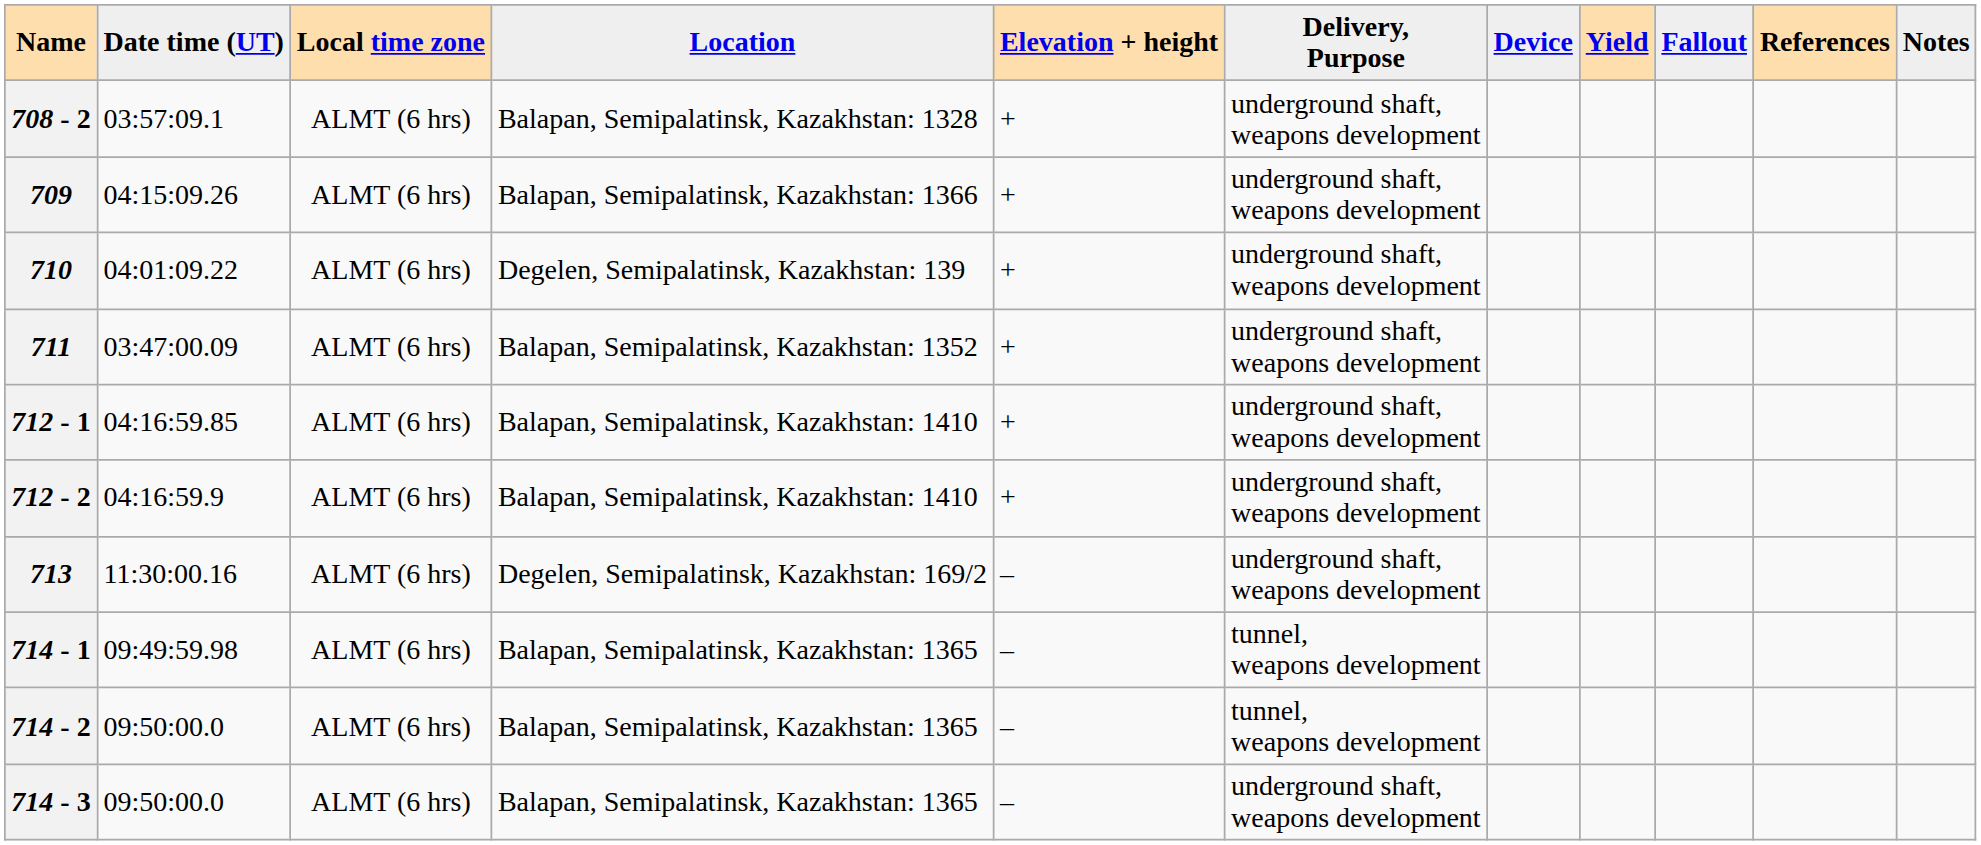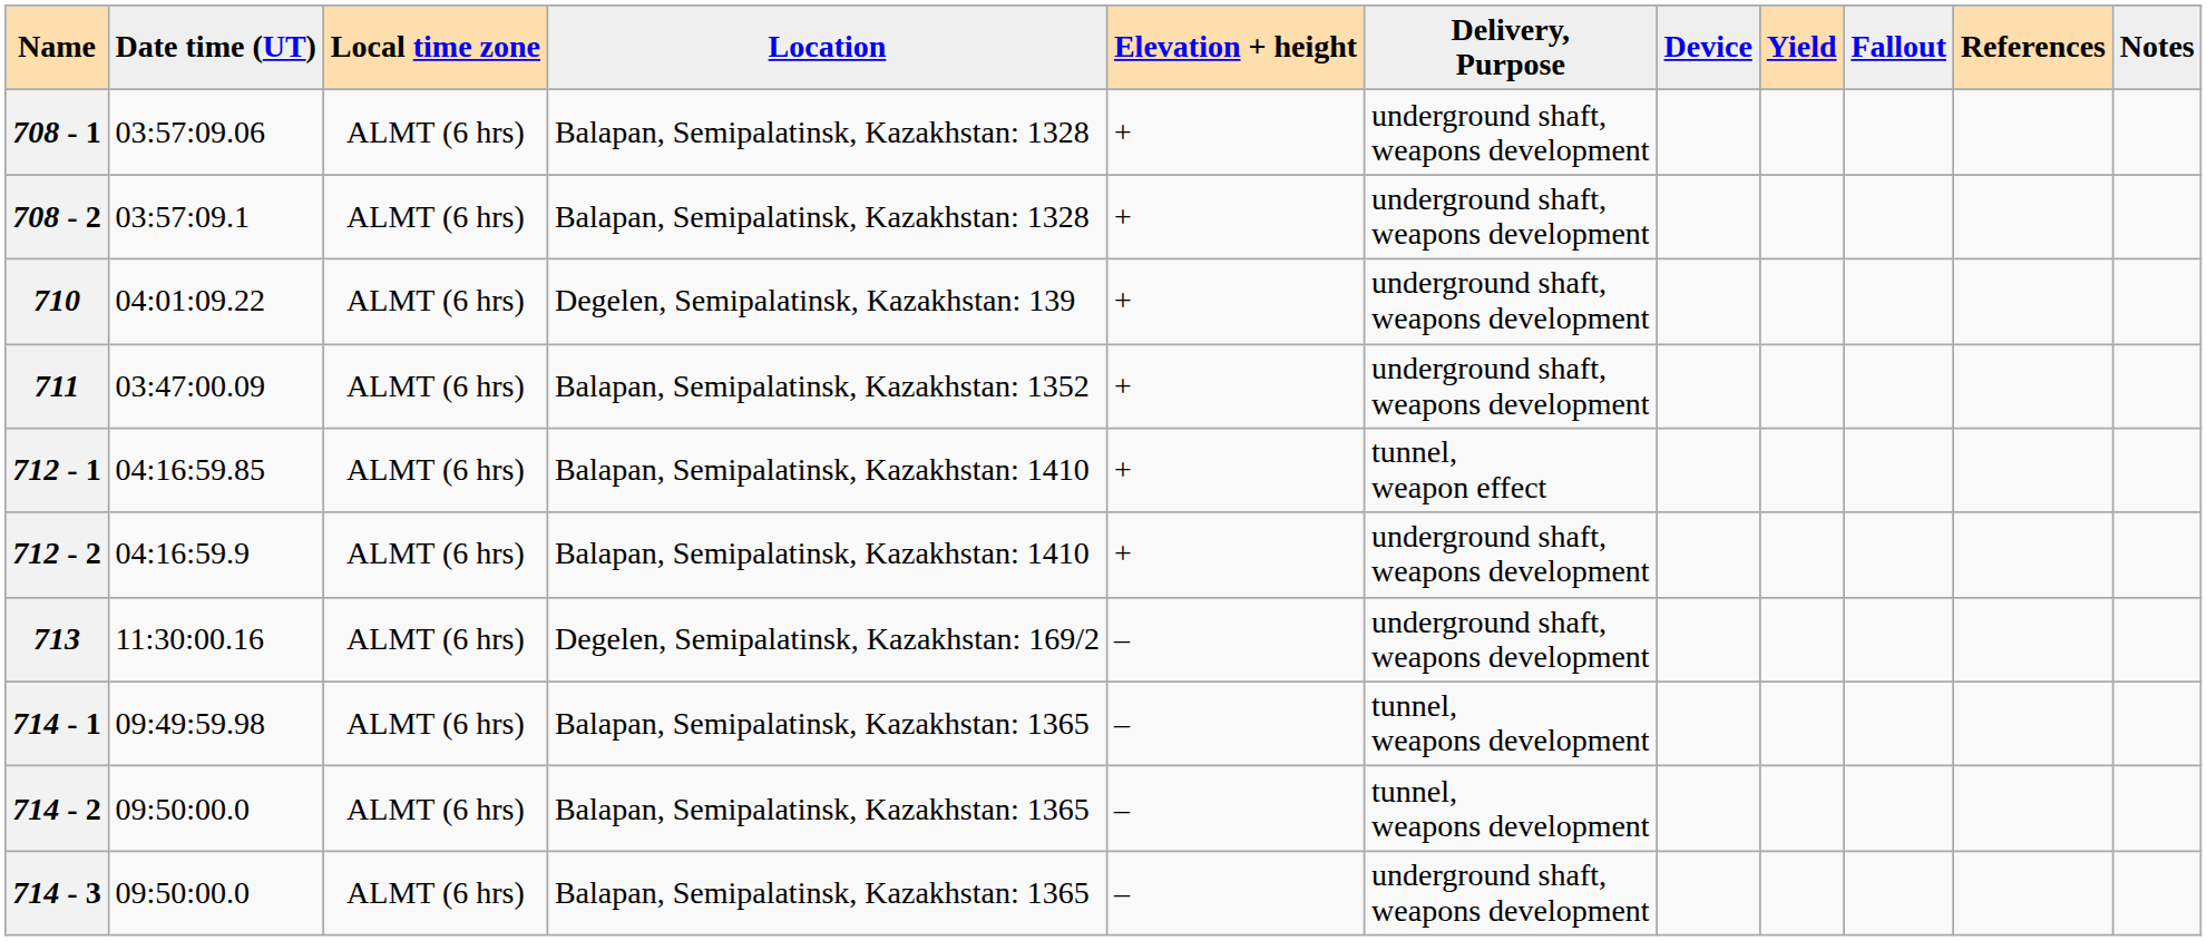 <table class="wikitable sortable">
 <tr>
 <th style="background:#ffdead;">Name </th>
 <th style="background:#efefef;">Date time (<a href='#'>UT</a>)</th>
 <th style="background:#ffdead;">Local <a href='#'>time zone</a></th>
 <th style="background:#efefef;"><a href='#'>Location</a></th>
 <th style="background:#ffdead;"><a href='#'>Elevation</a> + height </th>
 <th style="background:#efefef;">Delivery, <br>Purpose </th>
 <th style="background:#efefef;"><a href='#'>Device</a></th>
 <th style="background:#ffdead;"><a href='#'>Yield</a></th>
 <th style="background:#efefef;" class="unsortable"><a href='#'>Fallout</a></th>
 <th style="background:#ffdead;" class="unsortable">References</th>
 <th style="background:#efefef;" class="unsortable">Notes</th>
 </tr>
 <tr>
-<th><em>708</em> - 2</th>
-<td> 03:57:09.1</td>
+<th><em>708</em> - 1</th>
+<td> 03:57:09.06</td>
 <td style="text-align:center;">ALMT (6 hrs)<br></td>
 <td>Balapan, Semipalatinsk, Kazakhstan: 1328 </td>
 <td> +</td>
 <td>underground shaft,<br>weapons development</td>
 <td></td>
 <td style="text-align:center;"></td>
 <td></td>
 <td></td>
 <td></td>
 </tr>
 <tr>
-<th><em>709</em></th>
-<td> 04:15:09.26</td>
+<th><em>708</em> - 2</th>
+<td> 03:57:09.1</td>
 <td style="text-align:center;">ALMT (6 hrs)<br></td>
-<td>Balapan, Semipalatinsk, Kazakhstan: 1366 </td>
+<td>Balapan, Semipalatinsk, Kazakhstan: 1328 </td>
 <td> +</td>
 <td>underground shaft,<br>weapons development</td>
 <td></td>
 <td style="text-align:center;"></td>
 <td></td>
 <td></td>
 <td></td>
 </tr>
 <tr>
 <th><em>710</em></th>
 <td> 04:01:09.22</td>
 <td style="text-align:center;">ALMT (6 hrs)<br></td>
 <td>Degelen, Semipalatinsk, Kazakhstan: 139 </td>
 <td> +</td>
 <td>underground shaft,<br>weapons development</td>
 <td></td>
 <td style="text-align:center;"></td>
 <td></td>
 <td></td>
 <td></td>
 </tr>
 <tr>
 <th><em>711</em></th>
 <td> 03:47:00.09</td>
 <td style="text-align:center;">ALMT (6 hrs)<br></td>
 <td>Balapan, Semipalatinsk, Kazakhstan: 1352 </td>
 <td> +</td>
 <td>underground shaft,<br>weapons development</td>
 <td></td>
 <td style="text-align:center;"></td>
 <td></td>
 <td></td>
 <td></td>
 </tr>
 <tr>
 <th><em>712</em> - 1</th>
 <td> 04:16:59.85</td>
 <td style="text-align:center;">ALMT (6 hrs)<br></td>
 <td>Balapan, Semipalatinsk, Kazakhstan: 1410 </td>
 <td> +</td>
-<td>underground shaft,<br>weapons development</td>
+<td>tunnel,<br>weapon effect</td>
 <td></td>
 <td style="text-align:center;"></td>
 <td></td>
 <td></td>
 <td></td>
 </tr>
 <tr>
 <th><em>712</em> - 2</th>
 <td> 04:16:59.9</td>
 <td style="text-align:center;">ALMT (6 hrs)<br></td>
 <td>Balapan, Semipalatinsk, Kazakhstan: 1410 </td>
 <td> +</td>
 <td>underground shaft,<br>weapons development</td>
 <td></td>
 <td style="text-align:center;"></td>
 <td></td>
 <td></td>
 <td></td>
 </tr>
 <tr>
 <th><em>713</em></th>
 <td> 11:30:00.16</td>
 <td style="text-align:center;">ALMT (6 hrs)<br></td>
 <td>Degelen, Semipalatinsk, Kazakhstan: 169/2 </td>
 <td> – </td>
 <td>underground shaft,<br>weapons development</td>
 <td></td>
 <td style="text-align:center;"></td>
 <td></td>
 <td></td>
 <td></td>
 </tr>
 <tr>
 <th><em>714</em> - 1</th>
 <td> 09:49:59.98</td>
 <td style="text-align:center;">ALMT (6 hrs)<br></td>
 <td>Balapan, Semipalatinsk, Kazakhstan: 1365 </td>
 <td> – </td>
 <td>tunnel,<br>weapons development</td>
 <td></td>
 <td style="text-align:center;"></td>
 <td></td>
 <td></td>
 <td></td>
 </tr>
 <tr>
 <th><em>714</em> - 2</th>
 <td> 09:50:00.0</td>
 <td style="text-align:center;">ALMT (6 hrs)<br></td>
 <td>Balapan, Semipalatinsk, Kazakhstan: 1365 </td>
 <td> – </td>
 <td>tunnel,<br>weapons development</td>
 <td></td>
 <td style="text-align:center;"></td>
 <td></td>
 <td></td>
 <td></td>
 </tr>
 <tr>
 <th><em>714</em> - 3</th>
 <td> 09:50:00.0</td>
 <td style="text-align:center;">ALMT (6 hrs)<br></td>
 <td>Balapan, Semipalatinsk, Kazakhstan: 1365 </td>
 <td> – </td>
 <td>underground shaft,<br>weapons development</td>
 <td></td>
 <td style="text-align:center;"></td>
 <td></td>
 <td></td>
 <td></td>
 </tr>
 </table>
